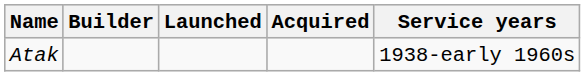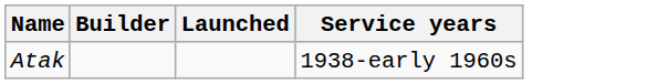 <table class="wikitable">
 <tr>
 <th>Name</th>
 <th>Builder</th>
 <th>Launched</th>
-<th>Acquired</th>
 <th>Service years</th>
 </tr>
 <tr>
 <td><em>Atak</em></td>
 <td></td>
 <td></td>
-<td></td>
 <td>1938-early 1960s</td>
 </tr>
 </table>
